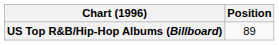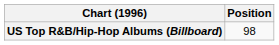 <table class="wikitable plainrowheaders" style="text-align:center">
 <tr>
 <th scope="col">Chart (1996)</th>
 <th scope="col">Position</th>
 </tr>
 <tr>
 <th scope="row">US Top R&B/Hip-Hop Albums (<em>Billboard</em>)</th>
-<td>89</td>
+<td>98</td>
 </tr>
 </table>
